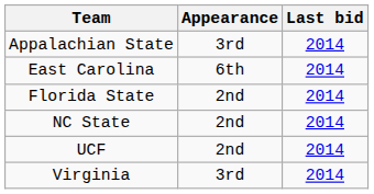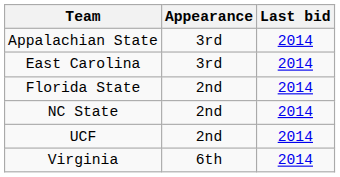 <table class="wikitable sortable" style="text-align:center">
 <tr>
 <th>Team</th>
 <th>Appearance</th>
 <th>Last bid</th>
 </tr>
 <tr>
 <td>Appalachian State</td>
 <td>3rd</td>
 <td><a href='#'>2014</a></td>
 </tr>
 <tr>
 <td>East  Carolina</td>
-<td>6th</td>
+<td>3rd</td>
 <td><a href='#'>2014</a></td>
 </tr>
 <tr>
 <td>Florida State</td>
 <td>2nd</td>
 <td><a href='#'>2014</a></td>
 </tr>
 <tr>
 <td>NC State</td>
 <td>2nd</td>
 <td><a href='#'>2014</a></td>
 </tr>
 <tr>
 <td>UCF</td>
 <td>2nd</td>
 <td><a href='#'>2014</a></td>
 </tr>
 <tr>
 <td>Virginia</td>
-<td>3rd</td>
+<td>6th</td>
 <td><a href='#'>2014</a></td>
 </tr>
 </table>
